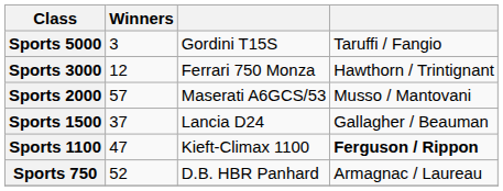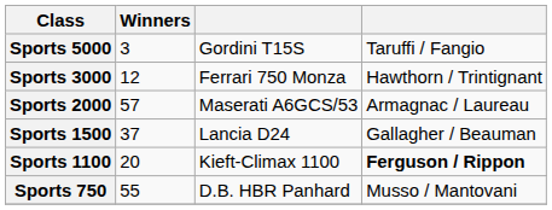 <table class="wikitable" style="font-size: 95%">
 <tr>
 <th>Class</th>
 <th>Winners</th>
 <th></th>
 <th></th>
 </tr>
 <tr>
 <th>Sports 5000</th>
 <td>3</td>
 <td>Gordini T15S</td>
 <td>Taruffi / Fangio</td>
 </tr>
 <tr>
 <th>Sports 3000</th>
 <td>12</td>
 <td>Ferrari 750 Monza</td>
 <td>Hawthorn / Trintignant</td>
 </tr>
 <tr>
 <th>Sports 2000</th>
 <td>57</td>
 <td>Maserati A6GCS/53</td>
-<td>Musso / Mantovani</td>
+<td>Armagnac / Laureau</td>
 </tr>
 <tr>
 <th>Sports 1500</th>
 <td>37</td>
 <td>Lancia D24</td>
 <td>Gallagher / Beauman</td>
 </tr>
 <tr>
 <th>Sports 1100</th>
-<td>47</td>
+<td>20</td>
 <td>Kieft-Climax 1100</td>
 <td><strong>Ferguson / Rippon</strong></td>
 </tr>
 <tr>
 <th>Sports 750</th>
-<td>52</td>
+<td>55</td>
 <td>D.B. HBR Panhard</td>
-<td>Armagnac / Laureau</td>
+<td>Musso / Mantovani</td>
 </tr>
 <tr>
 </tr>
 </table>
